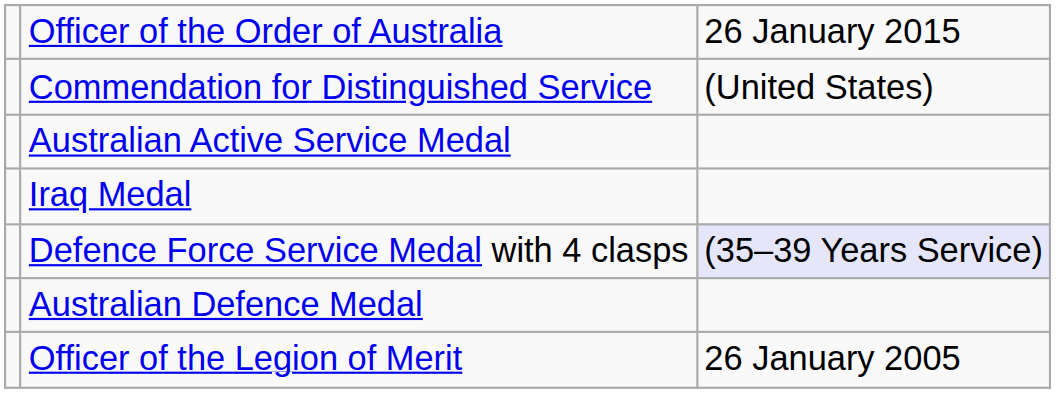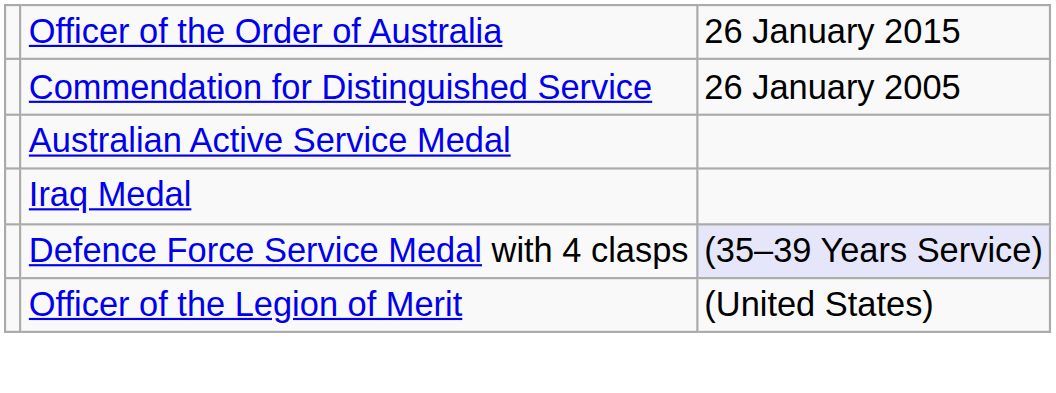 <table class="wikitable">
 <tr>
 <td></td>
 <td><a href='#'>Officer of the Order of Australia</a></td>
 <td>26 January 2015</td>
 </tr>
 <tr>
 <td></td>
 <td><a href='#'>Commendation for Distinguished Service</a></td>
-<td>(United States)</td>
+<td>26 January 2005 </td>
 </tr>
 <tr>
 <td></td>
 <td><a href='#'>Australian Active Service Medal</a></td>
 <td></td>
 </tr>
 <tr>
 <td></td>
 <td><a href='#'>Iraq Medal</a></td>
 <td></td>
 </tr>
 <tr>
 <td></td>
 <td><a href='#'>Defence Force Service Medal</a> with 4 clasps</td>
 <td style="background: lavender;">(35–39 Years Service)</td>
 </tr>
 <tr>
 <td></td>
-<td><a href='#'>Australian Defence Medal</a></td>
-<td></td>
-</tr>
-<tr>
-<td></td>
 <td><a href='#'>Officer of the Legion of Merit</a></td>
-<td>26 January 2005 </td>
+<td>(United States)</td>
 </tr>
 </table>
